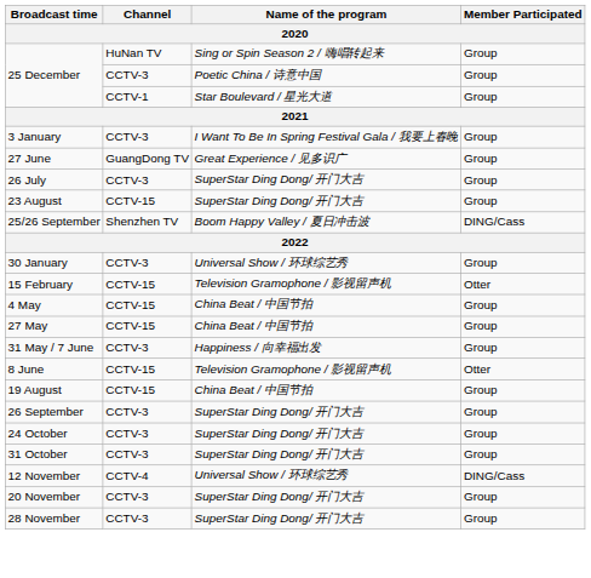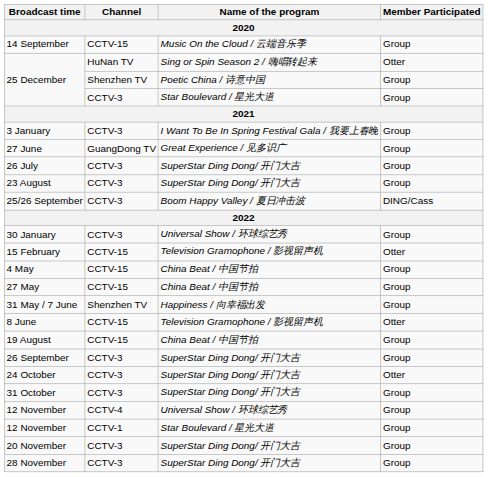 <table class="wikitable">
 <tr>
 <th>Broadcast time</th>
 <th>Channel</th>
 <th>Name of the program</th>
 <th>Member Participated</th>
 </tr>
 <tr>
 <th colspan="4"><strong>2020</strong></th>
 </tr>
 <tr>
+<td>14 September</td>
+<td>CCTV-15</td>
+<td><em>Music On the Cloud / 云端音乐季</em></td>
+<td>Group</td>
+</tr>
+<tr>
 <td rowspan="3">25 December</td>
 <td>HuNan TV</td>
 <td><em>Sing or Spin Season 2 / 嗨唱转起来</em></td>
+<td>Otter</td>
+</tr>
+<tr>
+<td>Shenzhen TV</td>
+<td><em>Poetic China  / 诗意中国</em></td>
 <td>Group</td>
 </tr>
 <tr>
 <td>CCTV-3</td>
-<td><em>Poetic China  / 诗意中国</em></td>
-<td>Group</td>
-</tr>
-<tr>
-<td>CCTV-1</td>
 <td><em>Star Boulevard / 星光大道</em></td>
 <td>Group</td>
 </tr>
 <tr>
 <th colspan="4">2021</th>
 </tr>
 <tr>
 <td>3 January</td>
 <td>CCTV-3</td>
 <td><em>I Want To Be In Spring Festival Gala / 我要上春晚</em></td>
 <td>Group</td>
 </tr>
 <tr>
 <td>27 June</td>
 <td>GuangDong TV</td>
 <td><em>Great Experience / 见多识广</em></td>
 <td>Group</td>
 </tr>
 <tr>
 <td>26 July</td>
 <td>CCTV-3</td>
 <td><em>SuperStar Ding Dong/ 开门大吉</em></td>
 <td>Group</td>
 </tr>
 <tr>
 <td>23 August</td>
-<td>CCTV-15</td>
+<td>CCTV-3</td>
 <td><em>SuperStar Ding Dong/ 开门大吉</em></td>
 <td>Group</td>
 </tr>
 <tr>
 <td>25/26 September</td>
-<td>Shenzhen TV</td>
+<td>CCTV-3</td>
 <td><em>Boom Happy Valley / 夏日冲击波</em></td>
 <td>DING/Cass</td>
 </tr>
 <tr>
 <th colspan="4"><strong>2022</strong></th>
 </tr>
 <tr>
 <td>30 January</td>
 <td>CCTV-3</td>
 <td><em>Universal Show / 环球综艺秀</em></td>
 <td>Group</td>
 </tr>
 <tr>
 <td>15 February</td>
 <td>CCTV-15</td>
 <td><em>Television Gramophone / 影视留声机</em></td>
 <td>Otter</td>
 </tr>
 <tr>
 <td>4  May</td>
 <td>CCTV-15</td>
 <td><em>China Beat / 中国节拍</em></td>
 <td>Group</td>
 </tr>
 <tr>
 <td>27 May</td>
 <td>CCTV-15</td>
 <td><em>China Beat / 中国节拍</em></td>
 <td>Group</td>
 </tr>
 <tr>
 <td>31 May / 7 June</td>
-<td>CCTV-3</td>
+<td>Shenzhen TV</td>
 <td><em>Happiness / 向幸福出发</em></td>
 <td>Group</td>
 </tr>
 <tr>
 <td>8 June</td>
 <td>CCTV-15</td>
 <td><em>Television Gramophone / 影视留声机</em></td>
 <td>Otter</td>
 </tr>
 <tr>
 <td>19 August</td>
 <td>CCTV-15</td>
 <td><em>China Beat / 中国节拍</em></td>
 <td>Group</td>
 </tr>
 <tr>
 <td>26 September</td>
 <td>CCTV-3</td>
 <td><em>SuperStar Ding Dong/ 开门大吉</em></td>
 <td>Group</td>
 </tr>
 <tr>
 <td>24 October</td>
 <td>CCTV-3</td>
 <td><em>SuperStar Ding Dong/ 开门大吉</em></td>
-<td>Group</td>
+<td>Otter</td>
 </tr>
 <tr>
 <td>31 October</td>
 <td>CCTV-3</td>
 <td><em>SuperStar Ding Dong/ 开门大吉</em></td>
 <td>Group</td>
 </tr>
 <tr>
 <td>12 November</td>
 <td>CCTV-4</td>
 <td><em>Universal Show / 环球综艺秀</em></td>
-<td>DING/Cass</td>
+<td>Group</td>
+</tr>
+<tr>
+<td>12 November</td>
+<td>CCTV-1</td>
+<td><em>Star Boulevard / 星光大道</em></td>
+<td>Group</td>
 </tr>
 <tr>
 <td>20 November</td>
 <td>CCTV-3</td>
 <td><em>SuperStar Ding Dong/ 开门大吉</em></td>
 <td>Group</td>
 </tr>
 <tr>
 <td>28 November</td>
 <td>CCTV-3</td>
 <td><em>SuperStar Ding Dong/ 开门大吉</em></td>
 <td>Group</td>
 </tr>
 </table>
